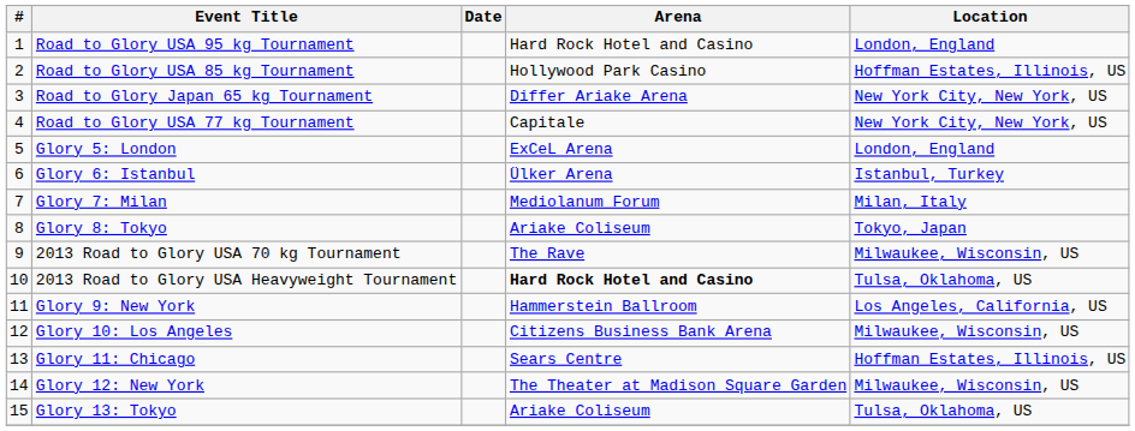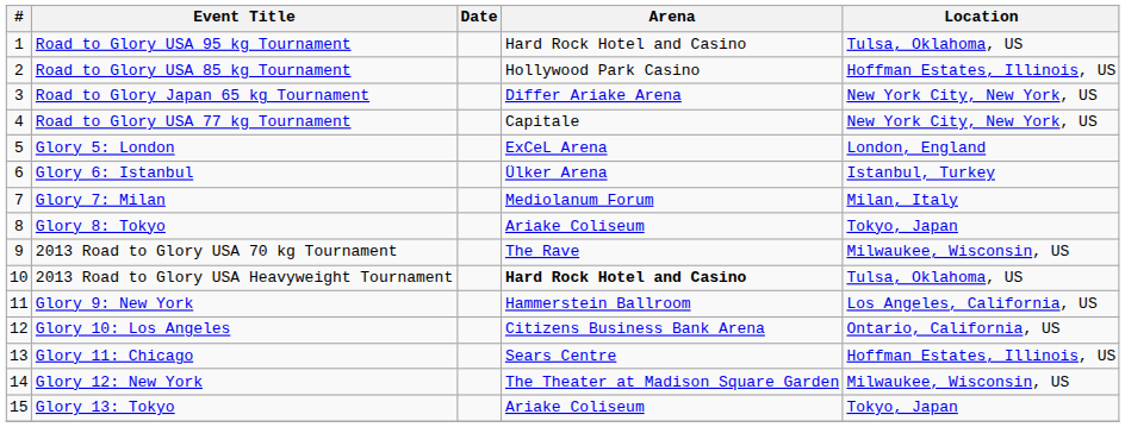 <table class="sortable wikitable succession-box" style="margin:1.0em auto; font-size:90%;">
 <tr>
 <th scope="col">#</th>
 <th scope="col">Event Title</th>
 <th scope="col">Date</th>
 <th scope="col">Arena</th>
 <th scope="col">Location</th>
 </tr>
 <tr>
 <td align=center>1</td>
 <td><a href='#'>Road to Glory USA 95 kg Tournament</a></td>
 <td></td>
 <td>Hard Rock Hotel and Casino</td>
-<td> <a href='#'>London, England</a></td>
+<td> <a href='#'>Tulsa, Oklahoma</a>, US</td>
 </tr>
 <tr>
 <td align=center>2</td>
 <td><a href='#'>Road to Glory USA 85 kg Tournament</a></td>
 <td></td>
 <td>Hollywood Park Casino</td>
 <td> <a href='#'>Hoffman Estates, Illinois</a>, US</td>
 </tr>
 <tr>
 <td align=center>3</td>
 <td><a href='#'>Road to Glory Japan 65 kg Tournament</a></td>
 <td></td>
 <td><a href='#'>Differ Ariake Arena</a></td>
 <td> <a href='#'>New York City, New York</a>, US</td>
 </tr>
 <tr>
 <td align=center>4</td>
 <td><a href='#'>Road to Glory USA 77 kg Tournament</a></td>
 <td></td>
 <td>Capitale</td>
 <td> <a href='#'>New York City, New York</a>, US</td>
 </tr>
 <tr>
 <td align=center>5</td>
 <td><a href='#'>Glory 5: London</a></td>
 <td></td>
 <td><a href='#'>ExCeL Arena</a></td>
 <td> <a href='#'>London, England</a></td>
 </tr>
 <tr>
 <td align=center>6</td>
 <td><a href='#'>Glory 6: Istanbul</a></td>
 <td></td>
 <td><a href='#'>Ülker Arena</a></td>
 <td> <a href='#'>Istanbul, Turkey</a></td>
 </tr>
 <tr>
 <td align=center>7</td>
 <td><a href='#'>Glory 7: Milan</a></td>
 <td></td>
 <td><a href='#'>Mediolanum Forum</a></td>
 <td> <a href='#'>Milan, Italy</a></td>
 </tr>
 <tr>
 <td align=center>8</td>
 <td><a href='#'>Glory 8: Tokyo</a></td>
 <td></td>
 <td><a href='#'>Ariake Coliseum</a></td>
 <td> <a href='#'>Tokyo, Japan</a></td>
 </tr>
 <tr>
 <td align=center>9</td>
 <td>2013 Road to Glory USA 70 kg Tournament</td>
 <td></td>
 <td><a href='#'>The Rave</a></td>
 <td> <a href='#'>Milwaukee, Wisconsin</a>, US</td>
 </tr>
 <tr>
 <td align=center>10</td>
 <td>2013 Road to Glory USA Heavyweight Tournament</td>
 <td></td>
 <td><strong>Hard Rock Hotel and Casino</strong></td>
 <td> <a href='#'>Tulsa, Oklahoma</a>, US</td>
 </tr>
 <tr>
 <td align=center>11</td>
 <td><a href='#'>Glory 9: New York</a></td>
 <td></td>
 <td><a href='#'>Hammerstein Ballroom</a></td>
 <td> <a href='#'>Los Angeles, California</a>, US</td>
 </tr>
 <tr>
 <td align=center>12</td>
 <td><a href='#'>Glory 10: Los Angeles</a></td>
 <td></td>
 <td><a href='#'>Citizens Business Bank Arena</a></td>
-<td> <a href='#'>Milwaukee, Wisconsin</a>, US</td>
+<td> <a href='#'>Ontario, California</a>, US</td>
 </tr>
 <tr>
 <td align=center>13</td>
 <td><a href='#'>Glory 11: Chicago</a></td>
 <td></td>
 <td><a href='#'>Sears Centre</a></td>
 <td> <a href='#'>Hoffman Estates, Illinois</a>, US</td>
 </tr>
 <tr>
 <td align=center>14</td>
 <td><a href='#'>Glory 12: New York</a></td>
 <td></td>
 <td><a href='#'>The Theater at Madison Square Garden</a></td>
 <td> <a href='#'>Milwaukee, Wisconsin</a>, US</td>
 </tr>
 <tr>
 <td align=center>15</td>
 <td><a href='#'>Glory 13: Tokyo</a></td>
 <td></td>
 <td><a href='#'>Ariake Coliseum</a></td>
-<td> <a href='#'>Tulsa, Oklahoma</a>, US</td>
+<td> <a href='#'>Tokyo, Japan</a></td>
 </tr>
 <tr>
 </tr>
 </table>
